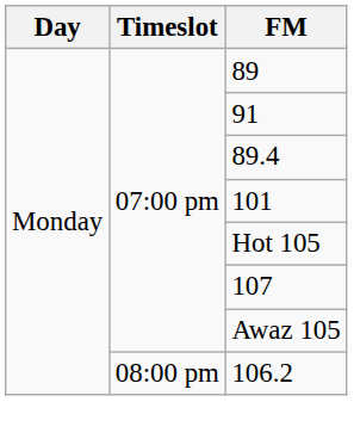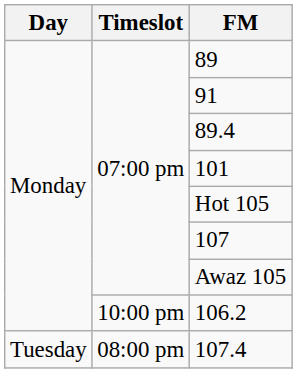 <table class="wikitable">
 <tr>
 <th>Day</th>
 <th>Timeslot</th>
 <th>FM</th>
 </tr>
 <tr>
 <td rowspan="8">Monday</td>
 <td rowspan="7">07:00 pm</td>
 <td>89</td>
 </tr>
 <tr>
 <td>91</td>
 </tr>
 <tr>
 <td>89.4</td>
 </tr>
 <tr>
 <td>101</td>
 </tr>
 <tr>
 <td>Hot 105</td>
 </tr>
 <tr>
 <td>107</td>
 </tr>
 <tr>
 <td>Awaz 105</td>
 </tr>
 <tr>
-<td>08:00 pm</td>
+<td>10:00 pm</td>
 <td>106.2</td>
 </tr>
+<tr>
+<td>Tuesday</td>
+<td>08:00 pm</td>
+<td>107.4</td>
+</tr>
 </table>
